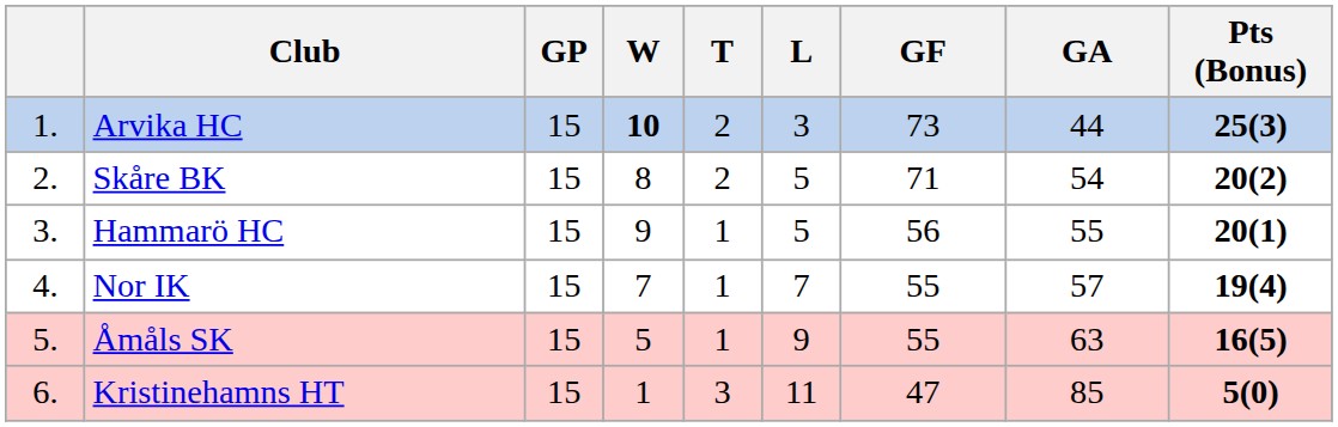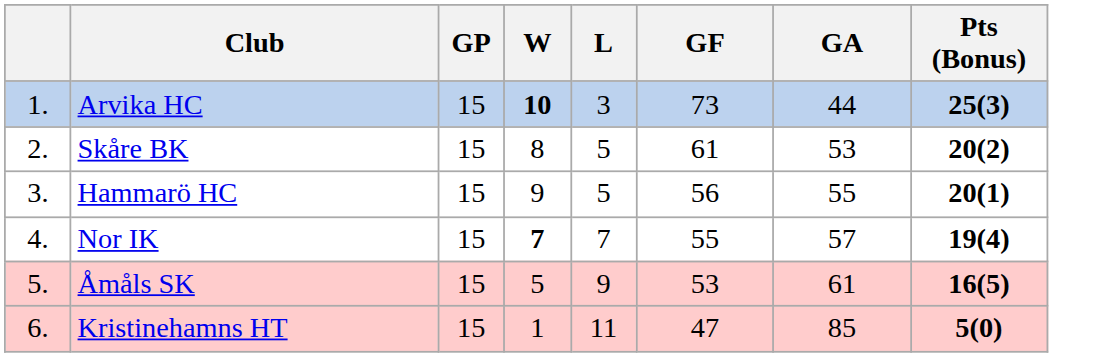 <table class="wikitable">
 <tr>
 <th width="30"></th>
 <th width="200">Club</th>
 <th width="30">GP</th>
 <th width="30">W</th>
-<th width="30">T</th>
 <th width="30">L</th>
 <th width="70">GF</th>
 <th width="70">GA</th>
 <th width="70">Pts (Bonus)</th>
 </tr>
 <tr bgcolor="#BCD2EE" align="center">
 <td>1.</td>
 <td align="left"><a href='#'>Arvika HC</a></td>
 <td>15</td>
 <td><strong>10</strong></td>
-<td>2</td>
 <td>3</td>
 <td>73</td>
 <td>44</td>
 <td><strong>25(3)</strong></td>
 </tr>
 <tr bgcolor="#FFFFFF" align="center">
 <td>2.</td>
 <td align="left"><a href='#'>Skåre BK</a></td>
 <td>15</td>
 <td>8</td>
-<td>2</td>
 <td>5</td>
-<td>71</td>
-<td>54</td>
+<td>61</td>
+<td>53</td>
 <td><strong>20(2)</strong></td>
 </tr>
 <tr bgcolor="#FFFFFF" align="center">
 <td>3.</td>
 <td align="left"><a href='#'>Hammarö HC</a></td>
 <td>15</td>
 <td>9</td>
-<td>1</td>
 <td>5</td>
 <td>56</td>
 <td>55</td>
 <td><strong>20(1)</strong></td>
 </tr>
 <tr bgcolor="#FFFFFF" align="center">
 <td>4.</td>
 <td align="left"><a href='#'>Nor IK</a></td>
 <td>15</td>
-<td>7</td>
-<td>1</td>
+<td><strong>7</strong></td>
 <td>7</td>
 <td>55</td>
 <td>57</td>
 <td><strong>19(4)</strong></td>
 </tr>
 <tr bgcolor="#FFCCCC" align="center">
 <td>5.</td>
 <td align="left"><a href='#'>Åmåls SK</a></td>
 <td>15</td>
 <td>5</td>
-<td>1</td>
 <td>9</td>
-<td>55</td>
-<td>63</td>
+<td>53</td>
+<td>61</td>
 <td><strong>16(5)</strong></td>
 </tr>
 <tr bgcolor="#FFCCCC" align="center">
 <td>6.</td>
 <td align="left"><a href='#'>Kristinehamns HT</a></td>
 <td>15</td>
 <td>1</td>
-<td>3</td>
 <td>11</td>
 <td>47</td>
 <td>85</td>
 <td><strong>5(0)</strong></td>
 </tr>
 </table>
